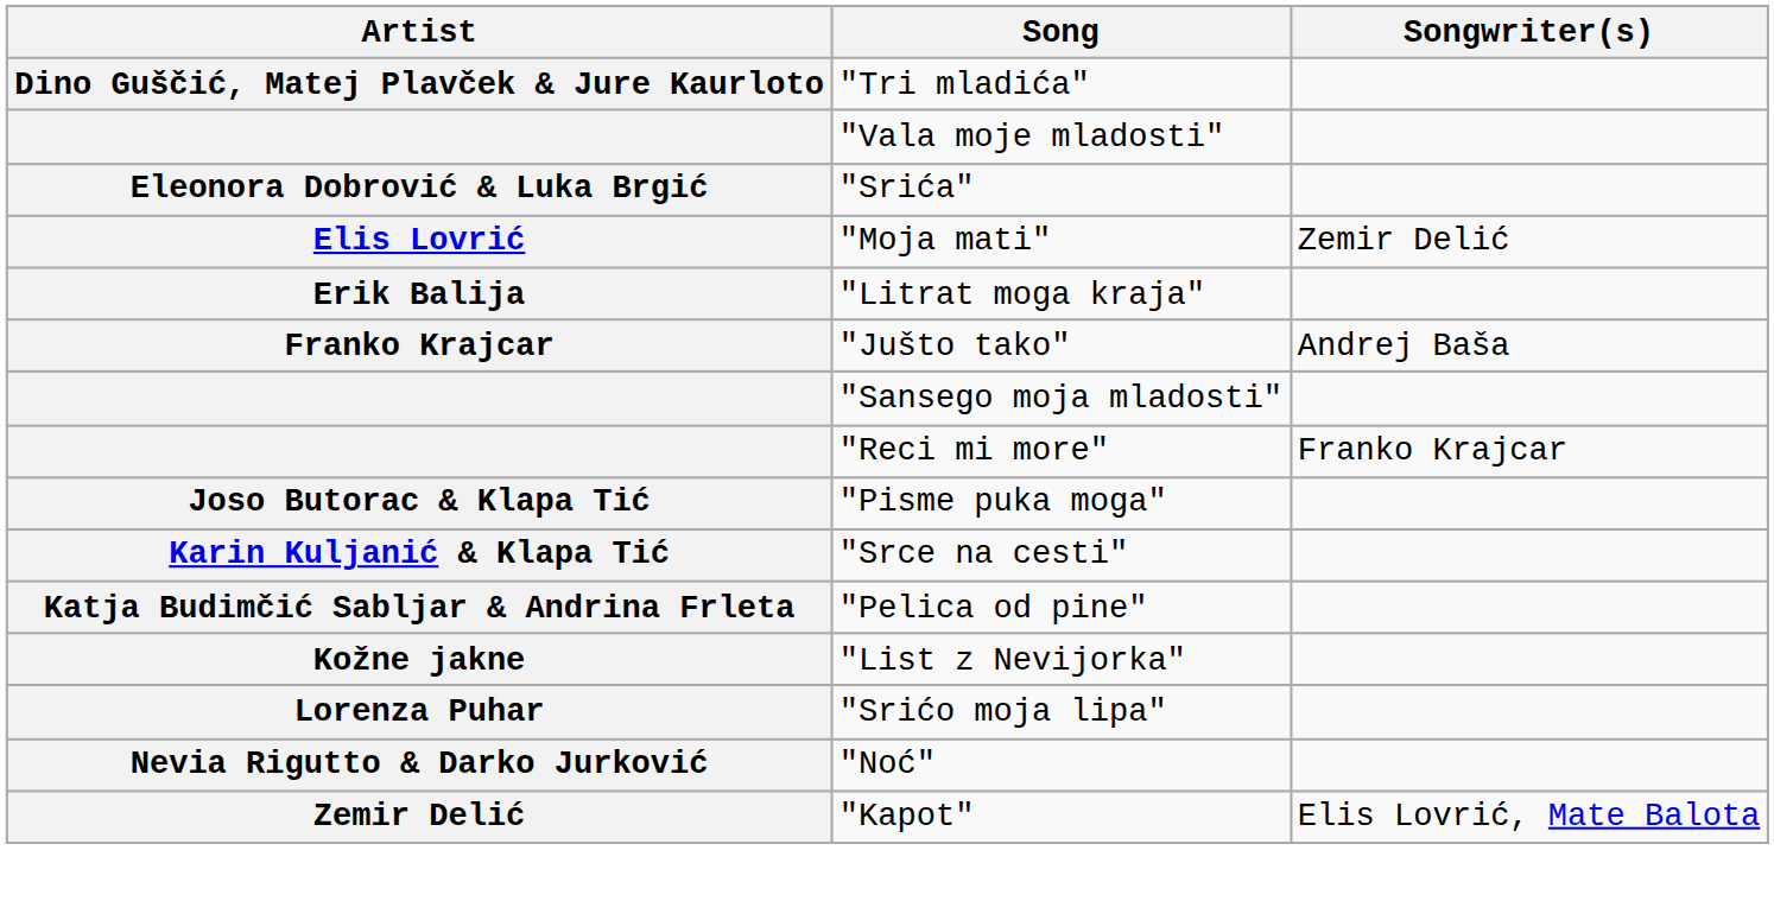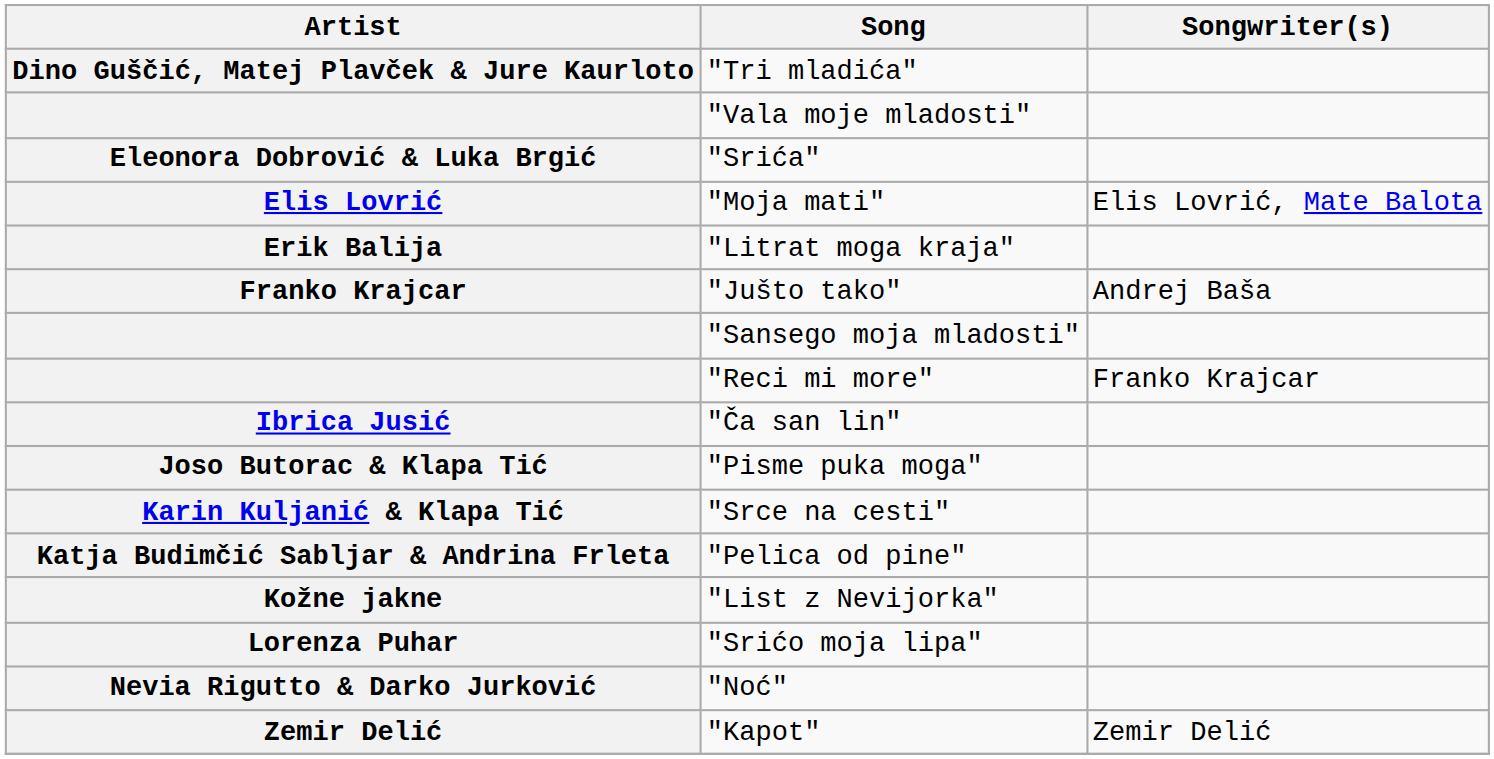 <table class="wikitable sortable plainrowheaders" style="margin: 1em auto 1em auto">
 <tr>
 <th>Artist</th>
 <th>Song</th>
 <th class="unsortable">Songwriter(s)</th>
 </tr>
 <tr>
 <th scope="row">Dino Guščić, Matej Plavček & Jure Kaurloto</th>
 <td>"Tri mladića"</td>
 <td></td>
 </tr>
 <tr>
 <th scope="row"></th>
 <td>"Vala moje mladosti"</td>
 <td></td>
 </tr>
 <tr>
 <th scope="row">Eleonora Dobrović & Luka Brgić</th>
 <td>"Srića"</td>
 <td></td>
 </tr>
 <tr>
 <th scope="row"><a href='#'>Elis Lovrić</a></th>
 <td>"Moja mati"</td>
-<td>Zemir Delić</td>
+<td>Elis Lovrić, <a href='#'>Mate Balota</a></td>
 </tr>
 <tr>
 <th scope="row">Erik Balija</th>
 <td>"Litrat moga kraja"</td>
 <td></td>
 </tr>
 <tr>
 <th scope="row">Franko Krajcar</th>
 <td>"Jušto tako"</td>
 <td>Andrej Baša</td>
 </tr>
 <tr>
 <th scope="row"></th>
 <td>"Sansego moja mladosti"</td>
 <td></td>
 </tr>
 <tr>
 <th scope="row"></th>
 <td>"Reci mi more"</td>
 <td>Franko Krajcar</td>
+</tr>
+<tr>
+<th scope="row"><a href='#'>Ibrica Jusić</a></th>
+<td>"Ča san lin"</td>
+<td></td>
 </tr>
 <tr>
 <th scope="row">Joso Butorac & Klapa Tić</th>
 <td>"Pisme puka moga"</td>
 <td></td>
 </tr>
 <tr>
 <th scope="row"><a href='#'>Karin Kuljanić</a> & Klapa Tić</th>
 <td>"Srce na cesti"</td>
 <td></td>
 </tr>
 <tr>
 <th scope="row">Katja Budimčić Sabljar & Andrina Frleta</th>
 <td>"Pelica od pine"</td>
 <td></td>
 </tr>
 <tr>
 <th scope="row">Kožne jakne</th>
 <td>"List z Nevijorka"</td>
 <td></td>
 </tr>
 <tr>
 <th scope="row">Lorenza Puhar</th>
 <td>"Srićo moja lipa"</td>
 <td></td>
 </tr>
 <tr>
 <th scope="row">Nevia  Rigutto & Darko Jurković</th>
 <td>"Noć"</td>
 <td></td>
 </tr>
 <tr>
 <th scope="row">Zemir Delić</th>
 <td>"Kapot"</td>
-<td>Elis Lovrić, <a href='#'>Mate Balota</a></td>
+<td>Zemir Delić</td>
 </tr>
 <tr>
 </tr>
 </table>
